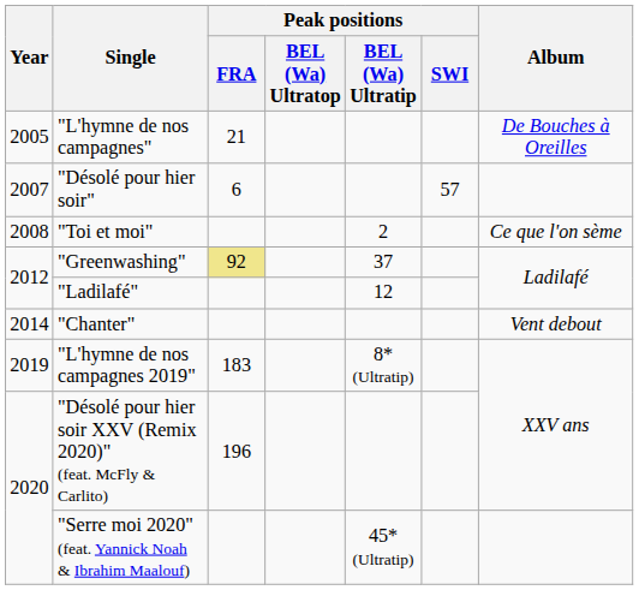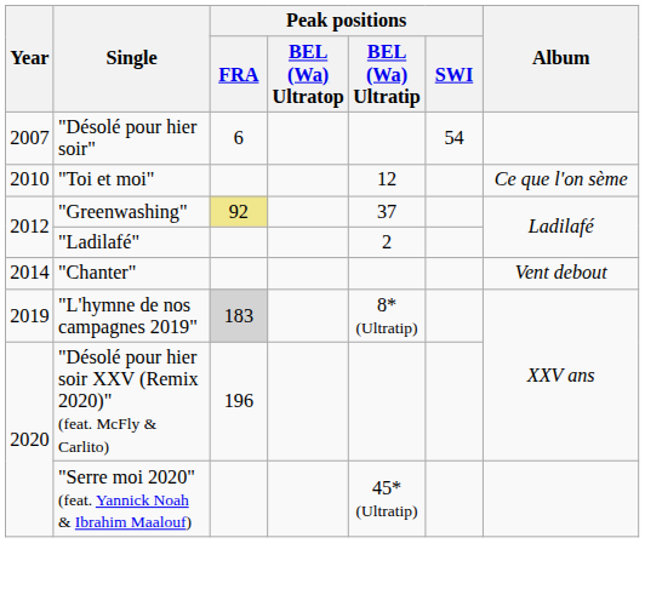 <table class="wikitable">
 <tr>
 <th rowspan="2" style="text-align:center; width:10px;">Year</th>
 <th rowspan="2" style="text-align:center; width:120px;">Single</th>
 <th colspan="4" style="text-align:center; width:30px;">Peak positions</th>
 <th rowspan="2" style="text-align:center; width:120px;">Album</th>
 </tr>
 <tr>
 <th width="40"><a href='#'>FRA</a><br></th>
 <th width="40"><a href='#'>BEL<br>(Wa)</a><br>Ultratop<br></th>
 <th width="40"><a href='#'>BEL<br>(Wa)</a><br>Ultratip<br></th>
 <th width="40"><a href='#'>SWI</a><br></th>
 </tr>
 <tr>
-<td style="text-align:center;">2005</td>
-<td>"L'hymne de nos campagnes"</td>
-<td style="text-align:center;">21</td>
-<td style="text-align:center;"></td>
-<td style="text-align:center;"></td>
-<td style="text-align:center;"></td>
-<td style="text-align:center;"><em><a href='#'>De Bouches à Oreilles</a></em></td>
-</tr>
-<tr>
 <td style="text-align:center;">2007</td>
 <td>"Désolé pour hier soir"</td>
 <td style="text-align:center;">6</td>
 <td style="text-align:center;"></td>
 <td style="text-align:center;"></td>
-<td style="text-align:center;">57</td>
+<td style="text-align:center;">54</td>
 <td style="text-align:center;"></td>
 </tr>
 <tr>
-<td style="text-align:center;">2008</td>
+<td style="text-align:center;">2010</td>
 <td>"Toi et moi"</td>
 <td style="text-align:center;"></td>
 <td style="text-align:center;"></td>
-<td style="text-align:center;">2</td>
+<td style="text-align:center;">12</td>
 <td style="text-align:center;"></td>
 <td style="text-align:center;"><em>Ce que l'on sème</em></td>
 </tr>
 <tr>
 <td style="text-align:center;" rowspan="2">2012</td>
 <td>"Greenwashing"</td>
 <td style="background: khaki; text-align:center;">92</td>
 <td style="text-align:center;"></td>
 <td style="text-align:center;">37</td>
 <td style="text-align:center;"></td>
 <td style="text-align:center;" rowspan="2"><em>Ladilafé</em></td>
 </tr>
 <tr>
 <td>"Ladilafé"</td>
 <td style="text-align:center;"></td>
 <td style="text-align:center;"></td>
-<td style="text-align:center;">12</td>
+<td style="text-align:center;">2</td>
 <td style="text-align:center;"></td>
 </tr>
 <tr>
 <td style="text-align:center;">2014</td>
 <td>"Chanter"</td>
 <td style="text-align:center;"></td>
 <td style="text-align:center;"></td>
 <td style="text-align:center;"></td>
 <td style="text-align:center;"></td>
 <td style="text-align:center;"><em>Vent debout</em></td>
 </tr>
 <tr>
 <td style="text-align:center;">2019</td>
 <td>"L'hymne de nos campagnes 2019"</td>
-<td style="text-align:center;">183</td>
+<td style="background: lightgrey; text-align:center;">183</td>
 <td style="text-align:center;"></td>
 <td style="text-align:center;">8*<br><small>(Ultratip)</small></td>
 <td style="text-align:center;"></td>
 <td style="text-align:center;" rowspan="2"><em>XXV ans</em></td>
 </tr>
 <tr>
 <td style="text-align:center;" rowspan="2">2020</td>
 <td>"Désolé pour hier soir XXV (Remix 2020)"<br><small>(feat. McFly & Carlito)</small></td>
 <td style="text-align:center;">196</td>
 <td style="text-align:center;"></td>
 <td style="text-align:center;"></td>
 <td style="text-align:center;"></td>
 </tr>
 <tr>
 <td>"Serre moi 2020"<br><small>(feat. <a href='#'>Yannick Noah</a> & <a href='#'>Ibrahim Maalouf</a>)</small></td>
 <td style="text-align:center;"></td>
 <td style="text-align:center;"></td>
 <td style="text-align:center;">45*<br><small>(Ultratip)</small></td>
 <td style="text-align:center;"></td>
 <td style="text-align:center;"></td>
 </tr>
 </table>
